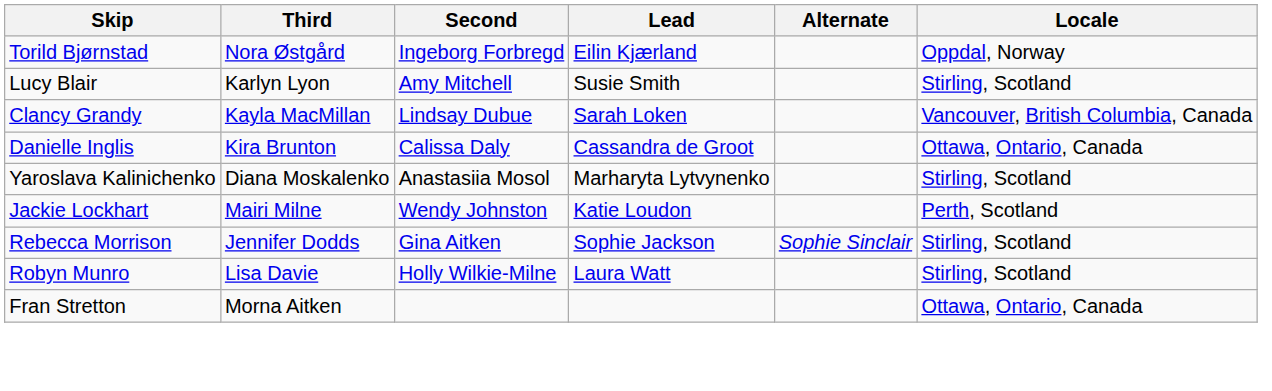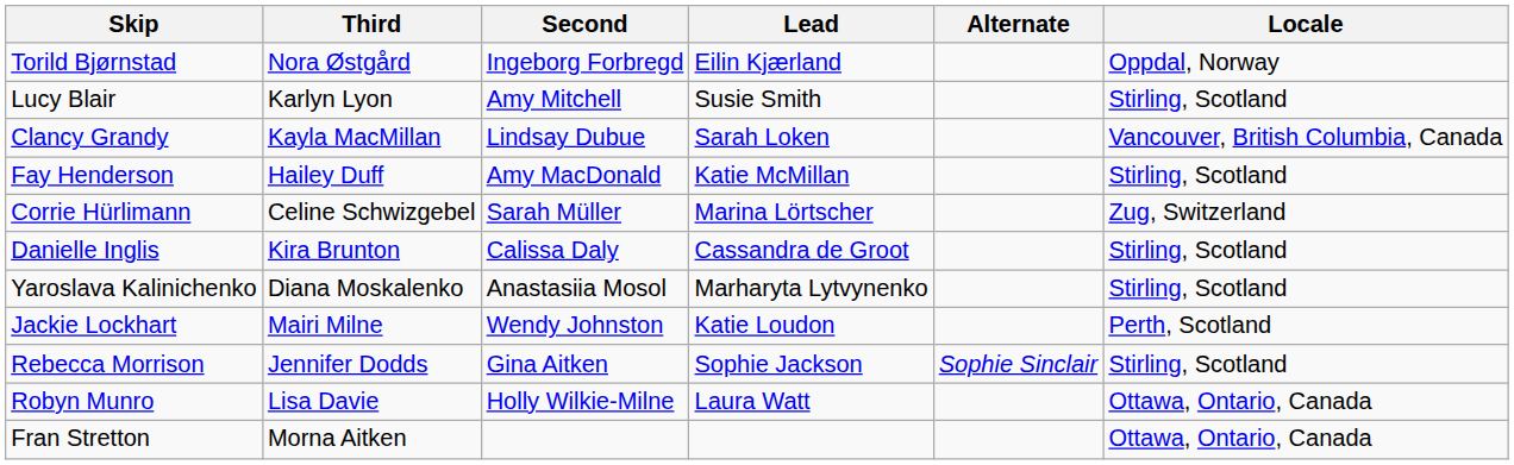 <table class=wikitable>
 <tr>
 <th scope="col">Skip</th>
 <th scope="col">Third</th>
 <th scope="col">Second</th>
 <th scope="col">Lead</th>
 <th scope="col">Alternate</th>
 <th scope="col">Locale</th>
 </tr>
 <tr>
 <td><a href='#'>Torild Bjørnstad</a></td>
 <td><a href='#'>Nora Østgård</a></td>
 <td><a href='#'>Ingeborg Forbregd</a></td>
 <td><a href='#'>Eilin Kjærland</a></td>
 <td></td>
 <td> <a href='#'>Oppdal</a>, Norway</td>
 </tr>
 <tr>
 <td>Lucy Blair</td>
 <td>Karlyn Lyon</td>
 <td><a href='#'>Amy Mitchell</a></td>
 <td>Susie Smith</td>
 <td></td>
 <td> <a href='#'>Stirling</a>, Scotland</td>
 </tr>
 <tr>
 <td><a href='#'>Clancy Grandy</a></td>
 <td><a href='#'>Kayla MacMillan</a></td>
 <td><a href='#'>Lindsay Dubue</a></td>
 <td><a href='#'>Sarah Loken</a></td>
 <td></td>
 <td> <a href='#'>Vancouver</a>, <a href='#'>British Columbia</a>, Canada</td>
 </tr>
 <tr>
+<td><a href='#'>Fay Henderson</a></td>
+<td><a href='#'>Hailey Duff</a></td>
+<td><a href='#'>Amy MacDonald</a></td>
+<td><a href='#'>Katie McMillan</a></td>
+<td></td>
+<td> <a href='#'>Stirling</a>, Scotland</td>
+</tr>
+<tr>
+<td><a href='#'>Corrie Hürlimann</a></td>
+<td>Celine Schwizgebel</td>
+<td><a href='#'>Sarah Müller</a></td>
+<td><a href='#'>Marina Lörtscher</a></td>
+<td></td>
+<td> <a href='#'>Zug</a>, Switzerland</td>
+</tr>
+<tr>
 <td><a href='#'>Danielle Inglis</a></td>
 <td><a href='#'>Kira Brunton</a></td>
 <td><a href='#'>Calissa Daly</a></td>
 <td><a href='#'>Cassandra de Groot</a></td>
 <td></td>
-<td> <a href='#'>Ottawa</a>, <a href='#'>Ontario</a>, Canada</td>
+<td> <a href='#'>Stirling</a>, Scotland</td>
 </tr>
 <tr>
 <td>Yaroslava Kalinichenko</td>
 <td>Diana Moskalenko</td>
 <td>Anastasiia Mosol</td>
 <td>Marharyta Lytvynenko</td>
 <td></td>
 <td> <a href='#'>Stirling</a>, Scotland</td>
 </tr>
 <tr>
 <td><a href='#'>Jackie Lockhart</a></td>
 <td><a href='#'>Mairi Milne</a></td>
 <td><a href='#'>Wendy Johnston</a></td>
 <td><a href='#'>Katie Loudon</a></td>
 <td></td>
 <td> <a href='#'>Perth</a>, Scotland</td>
 </tr>
 <tr>
 <td><a href='#'>Rebecca Morrison</a></td>
 <td><a href='#'>Jennifer Dodds</a></td>
 <td><a href='#'>Gina Aitken</a></td>
 <td><a href='#'>Sophie Jackson</a></td>
 <td><em><a href='#'>Sophie Sinclair</a></em></td>
 <td> <a href='#'>Stirling</a>, Scotland</td>
 </tr>
 <tr>
 <td><a href='#'>Robyn Munro</a></td>
 <td><a href='#'>Lisa Davie</a></td>
 <td><a href='#'>Holly Wilkie-Milne</a></td>
 <td><a href='#'>Laura Watt</a></td>
 <td></td>
-<td> <a href='#'>Stirling</a>, Scotland</td>
+<td> <a href='#'>Ottawa</a>, <a href='#'>Ontario</a>, Canada</td>
 </tr>
 <tr>
 <td>Fran Stretton</td>
 <td>Morna Aitken</td>
 <td></td>
 <td></td>
 <td></td>
 <td> <a href='#'>Ottawa</a>, <a href='#'>Ontario</a>, Canada</td>
 </tr>
 </table>
